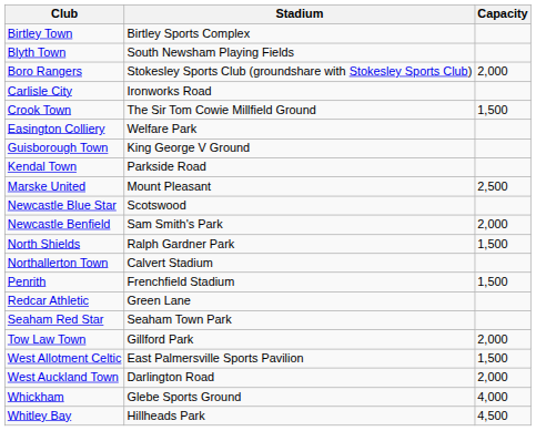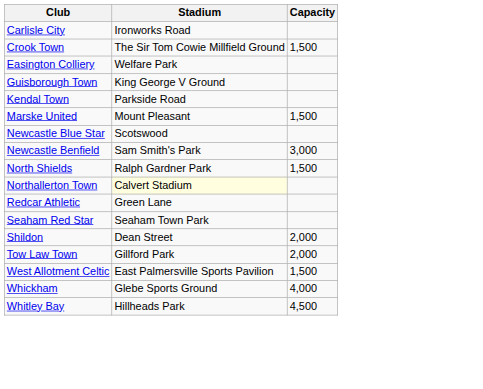 <table class="wikitable sortable">
 <tr>
 <th>Club</th>
 <th>Stadium</th>
 <th>Capacity</th>
-</tr>
-<tr>
-<td><a href='#'>Birtley Town</a></td>
-<td>Birtley Sports Complex</td>
-<td></td>
-</tr>
-<tr>
-<td><a href='#'>Blyth Town</a></td>
-<td>South Newsham Playing Fields</td>
-<td></td>
-</tr>
-<tr>
-<td><a href='#'>Boro Rangers</a></td>
-<td>Stokesley Sports Club (groundshare with <a href='#'>Stokesley Sports Club</a>)</td>
-<td>2,000</td>
 </tr>
 <tr>
 <td><a href='#'>Carlisle City</a></td>
 <td>Ironworks Road</td>
 <td></td>
 </tr>
 <tr>
 <td><a href='#'>Crook Town</a></td>
 <td>The Sir Tom Cowie Millfield Ground</td>
 <td>1,500</td>
 </tr>
 <tr>
 <td><a href='#'>Easington Colliery</a></td>
 <td>Welfare Park</td>
 <td></td>
 </tr>
 <tr>
 <td><a href='#'>Guisborough Town</a></td>
 <td>King George V Ground</td>
 <td></td>
 </tr>
 <tr>
 <td><a href='#'>Kendal Town</a></td>
 <td>Parkside Road</td>
 <td></td>
 </tr>
 <tr>
 <td><a href='#'>Marske United</a></td>
 <td>Mount Pleasant</td>
-<td>2,500</td>
+<td>1,500</td>
 </tr>
 <tr>
 <td><a href='#'>Newcastle Blue Star</a></td>
 <td>Scotswood</td>
 <td></td>
 </tr>
 <tr>
 <td><a href='#'>Newcastle Benfield</a></td>
 <td>Sam Smith's Park</td>
-<td>2,000</td>
+<td>3,000</td>
 </tr>
 <tr>
 <td><a href='#'>North Shields</a></td>
 <td>Ralph Gardner Park</td>
 <td>1,500</td>
 </tr>
 <tr>
 <td><a href='#'>Northallerton Town</a></td>
-<td>Calvert Stadium</td>
+<td style="background: lightyellow;">Calvert Stadium</td>
 <td></td>
-</tr>
-<tr>
-<td><a href='#'>Penrith</a></td>
-<td>Frenchfield Stadium</td>
-<td>1,500</td>
 </tr>
 <tr>
 <td><a href='#'>Redcar Athletic</a></td>
 <td>Green Lane</td>
 <td></td>
 </tr>
 <tr>
 <td><a href='#'>Seaham Red Star</a></td>
 <td>Seaham Town Park</td>
 <td></td>
 </tr>
 <tr>
+<td><a href='#'>Shildon</a></td>
+<td>Dean Street</td>
+<td>2,000</td>
+</tr>
+<tr>
 <td><a href='#'>Tow Law Town</a></td>
 <td>Gillford Park</td>
 <td>2,000</td>
 </tr>
 <tr>
 <td><a href='#'>West Allotment Celtic</a></td>
 <td>East Palmersville Sports Pavilion</td>
 <td>1,500</td>
-</tr>
-<tr>
-<td><a href='#'>West Auckland Town</a></td>
-<td>Darlington Road</td>
-<td>2,000</td>
 </tr>
 <tr>
 <td><a href='#'>Whickham</a></td>
 <td>Glebe Sports Ground</td>
 <td>4,000</td>
 </tr>
 <tr>
 <td><a href='#'>Whitley Bay</a></td>
 <td>Hillheads Park</td>
 <td>4,500</td>
 </tr>
 </table>
